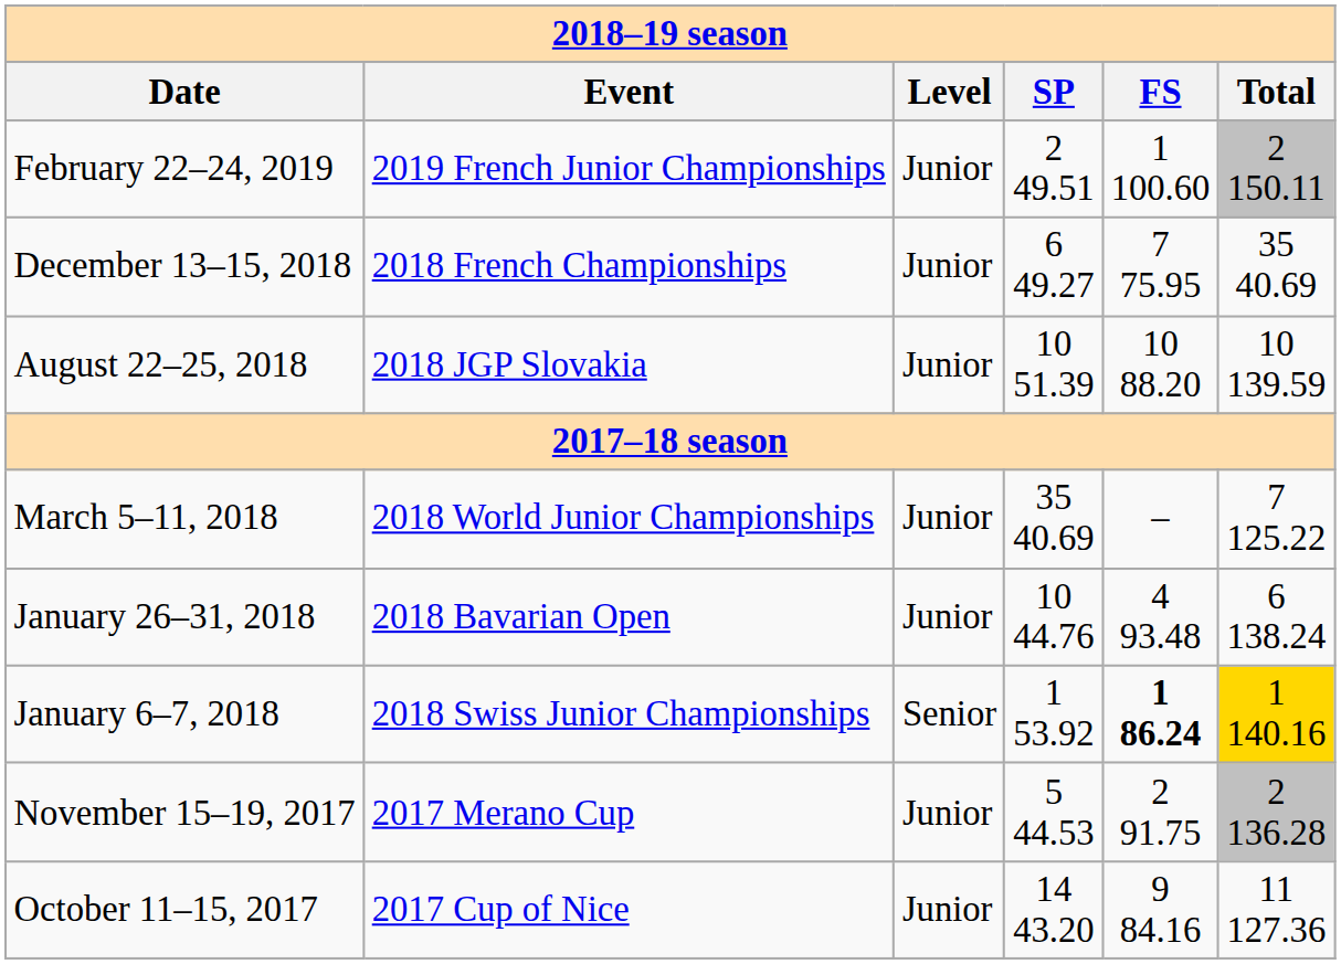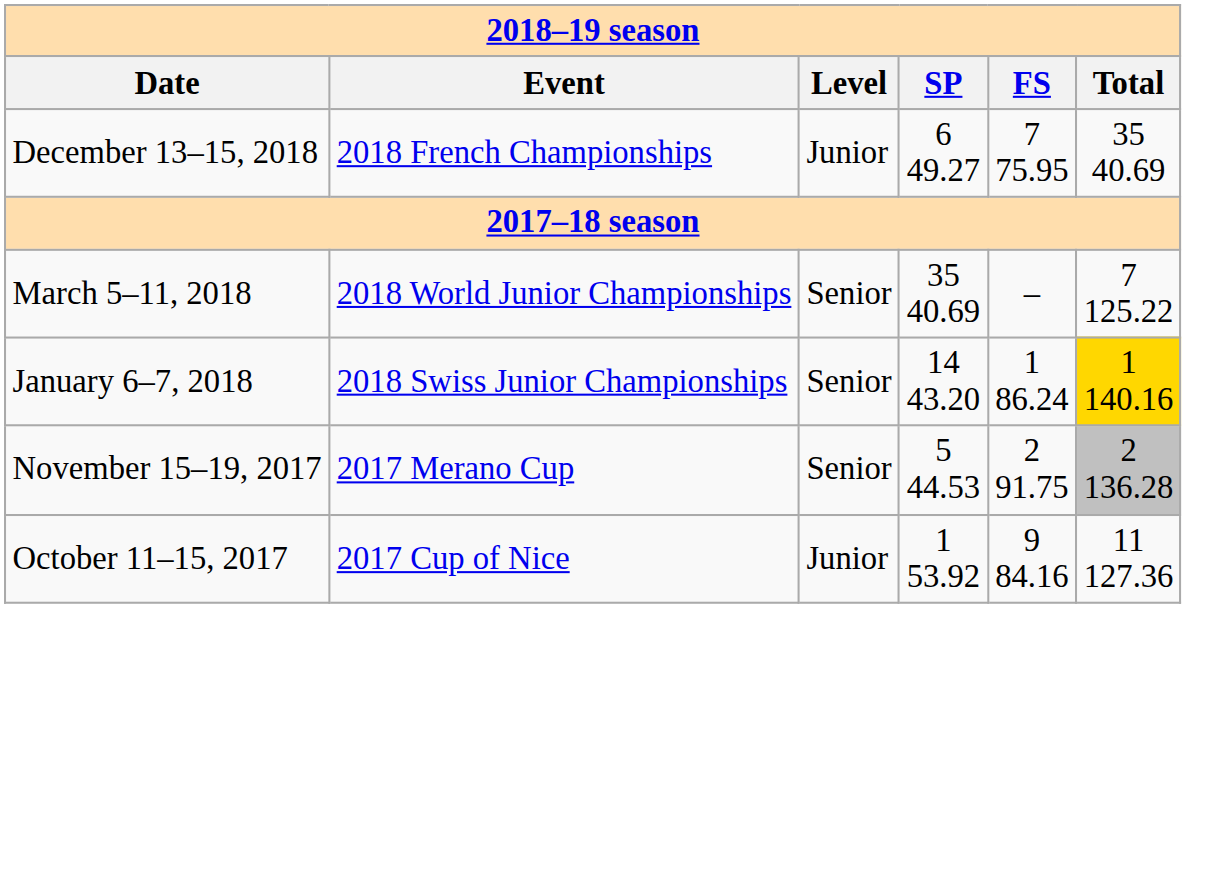 <table class="wikitable">
 <tr>
 <td style="background-color: #ffdead; " colspan=6 align=center><a href='#'><strong>2018–19 season</strong></a></td>
 </tr>
 <tr>
 <th>Date</th>
 <th>Event</th>
 <th>Level</th>
 <th><a href='#'>SP</a></th>
 <th><a href='#'>FS</a></th>
 <th>Total</th>
 </tr>
 <tr>
-<td>February 22–24, 2019</td>
-<td><a href='#'>2019 French Junior Championships</a></td>
-<td>Junior</td>
-<td align=center>2 <br> 49.51</td>
-<td align=center>1 <br> 100.60</td>
-<td align=center bgcolor=silver>2 <br> 150.11</td>
-</tr>
-<tr>
 <td>December 13–15, 2018</td>
 <td><a href='#'>2018 French Championships</a></td>
 <td>Junior</td>
 <td align=center>6 <br> 49.27</td>
 <td align=center>7 <br> 75.95</td>
 <td align=center>35 <br> 40.69</td>
 </tr>
 <tr>
-<td>August 22–25, 2018</td>
-<td><a href='#'>2018 JGP Slovakia</a></td>
-<td>Junior</td>
-<td align=center>10 <br> 51.39</td>
-<td align=center>10 <br> 88.20</td>
-<td align=center>10 <br> 139.59</td>
-</tr>
-<tr>
 <td style="background-color: #ffdead; " colspan=6 align=center><a href='#'><strong>2017–18 season</strong></a></td>
 </tr>
 <tr>
 <td>March 5–11, 2018</td>
 <td><a href='#'>2018 World Junior Championships</a></td>
-<td>Junior</td>
+<td>Senior</td>
 <td align=center>35 <br> 40.69</td>
 <td align=center>–</td>
 <td align=center>7 <br> 125.22</td>
 </tr>
 <tr>
-<td>January 26–31, 2018</td>
-<td><a href='#'>2018 Bavarian Open</a></td>
-<td>Junior</td>
-<td align=center>10 <br> 44.76</td>
-<td align=center>4 <br> 93.48</td>
-<td align=center>6 <br> 138.24</td>
-</tr>
-<tr>
 <td>January 6–7, 2018</td>
 <td><a href='#'>2018 Swiss Junior Championships</a></td>
 <td>Senior</td>
-<td align=center>1 <br> 53.92</td>
-<td align=center><strong>1 <br> 86.24</strong></td>
+<td align=center>14 <br> 43.20</td>
+<td align=center>1 <br> 86.24</td>
 <td align=center bgcolor=gold>1 <br> 140.16</td>
 </tr>
 <tr>
 <td>November 15–19, 2017</td>
 <td><a href='#'>2017 Merano Cup</a></td>
-<td>Junior</td>
+<td>Senior</td>
 <td align=center>5 <br> 44.53</td>
 <td align=center>2 <br> 91.75</td>
 <td align=center bgcolor=silver>2 <br> 136.28</td>
 </tr>
 <tr>
 <td>October 11–15, 2017</td>
 <td><a href='#'>2017 Cup of Nice</a></td>
 <td>Junior</td>
-<td align=center>14 <br> 43.20</td>
+<td align=center>1 <br> 53.92</td>
 <td align=center>9 <br> 84.16</td>
 <td align=center>11 <br> 127.36</td>
 </tr>
 </table>
